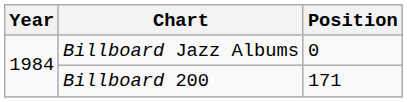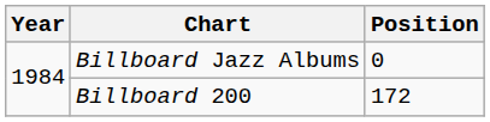 <table class="wikitable">
 <tr>
 <th>Year</th>
 <th>Chart</th>
 <th>Position</th>
 </tr>
 <tr>
 <td rowspan=2>1984</td>
 <td><em>Billboard</em> Jazz Albums</td>
 <td>0</td>
 </tr>
 <tr>
 <td><em>Billboard</em> 200</td>
-<td>171</td>
+<td>172</td>
 </tr>
 </table>
